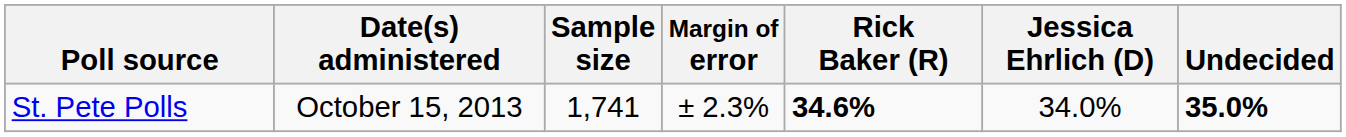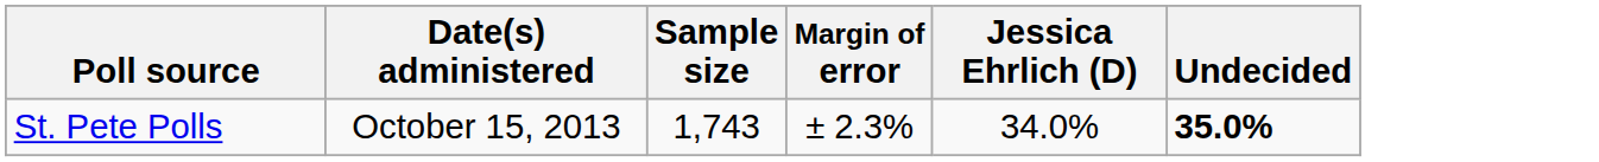 <table class="wikitable">
 <tr valign= bottom>
 <th style="width:140px;">Poll source</th>
 <th style="width:140px;">Date(s)<br>administered</th>
 <th class=small>Sample<br>size</th>
 <th><small>Margin of</small><br>error</th>
-<th style="width:100px;">Rick<br>Baker (R)</th>
 <th style="width:100px;">Jessica<br>Ehrlich (D)</th>
 <th style="width:40px;">Undecided</th>
 </tr>
 <tr>
 <td><a href='#'>St. Pete Polls</a></td>
 <td align=center>October 15, 2013</td>
-<td align=center>1,741</td>
+<td align=center>1,743</td>
 <td align=center>± 2.3%</td>
-<td><strong>34.6%</strong></td>
 <td align=center>34.0%</td>
 <td><strong>35.0%</strong></td>
 </tr>
 </table>
